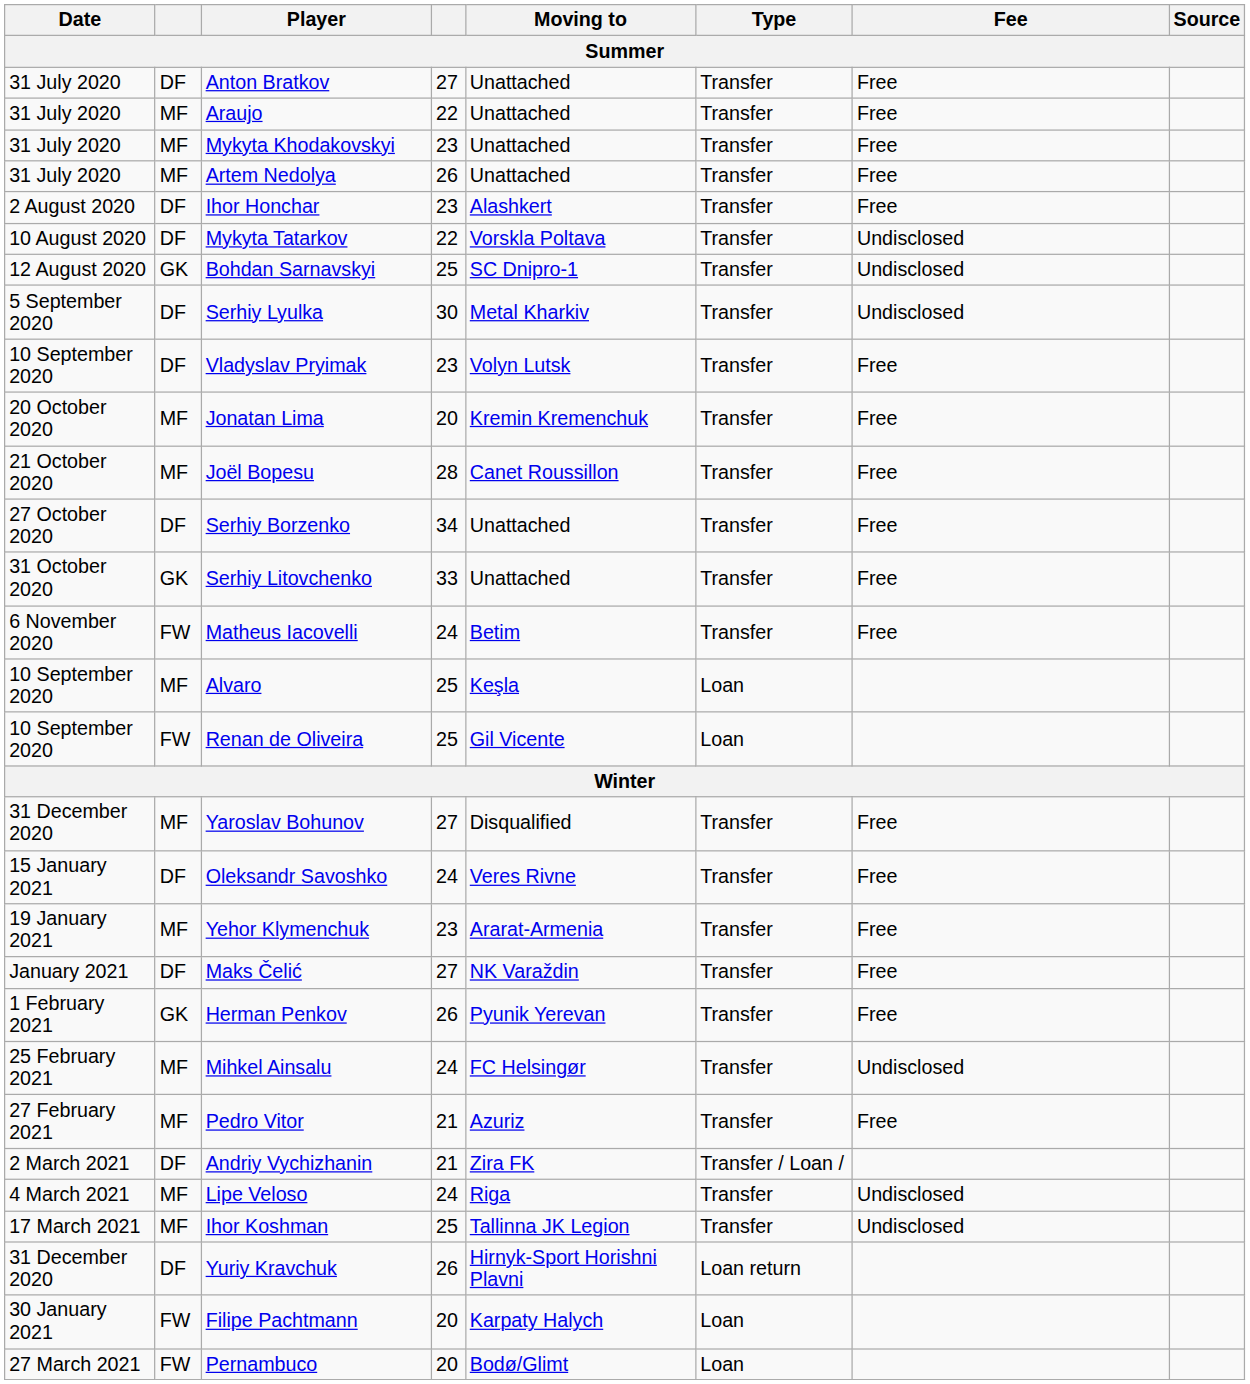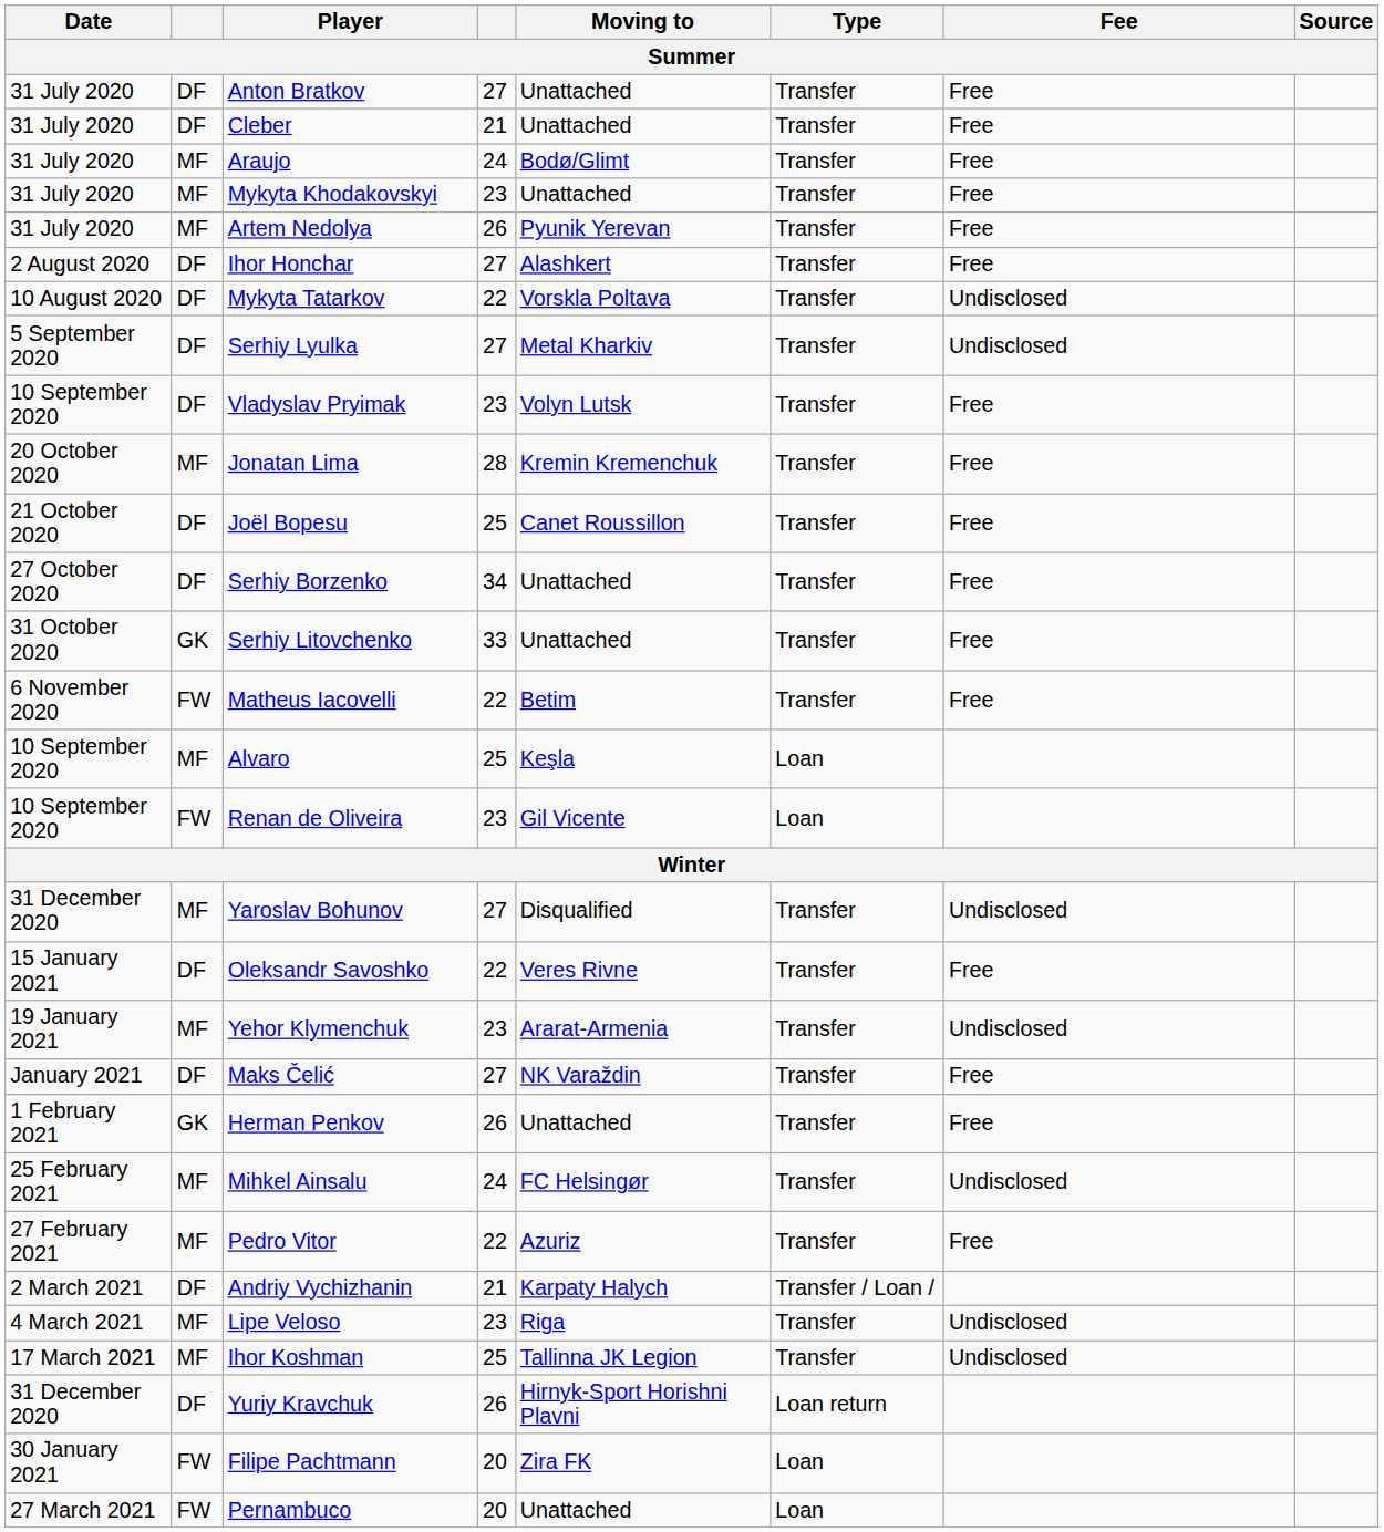 <table class="wikitable sortable">
 <tr>
 <th style="width:115px;">Date</th>
 <th style="width:30px;"></th>
 <th style="width:180px;">Player</th>
 <th style="width:20px;"></th>
 <th style="width:180px;">Moving to</th>
 <th style="width:120px;" class="unsortable">Type</th>
 <th style="width:250px;" class="unsortable">Fee</th>
 <th style="width:20px;">Source</th>
 </tr>
 <tr>
 <th colspan=8>Summer</th>
 </tr>
 <tr>
 <td>31 July 2020</td>
 <td>DF</td>
 <td> <a href='#'>Anton Bratkov</a></td>
 <td>27</td>
 <td>Unattached</td>
 <td>Transfer</td>
 <td>Free</td>
 <td></td>
 </tr>
 <tr>
 <td>31 July 2020</td>
+<td>DF</td>
+<td> <a href='#'>Cleber</a></td>
+<td>21</td>
+<td>Unattached</td>
+<td>Transfer</td>
+<td>Free</td>
+<td></td>
+</tr>
+<tr>
+<td>31 July 2020</td>
 <td>MF</td>
 <td> <a href='#'>Araujo</a></td>
-<td>22</td>
-<td>Unattached</td>
+<td>24</td>
+<td> <a href='#'>Bodø/Glimt</a></td>
 <td>Transfer</td>
 <td>Free</td>
 <td></td>
 </tr>
 <tr>
 <td>31 July 2020</td>
 <td>MF</td>
 <td> <a href='#'>Mykyta Khodakovskyi</a></td>
 <td>23</td>
 <td>Unattached</td>
 <td>Transfer</td>
 <td>Free</td>
 <td></td>
 </tr>
 <tr>
 <td>31 July 2020</td>
 <td>MF</td>
 <td> <a href='#'>Artem Nedolya</a></td>
 <td>26</td>
-<td>Unattached</td>
+<td> <a href='#'>Pyunik Yerevan</a></td>
 <td>Transfer</td>
 <td>Free</td>
 <td></td>
 </tr>
 <tr>
 <td>2 August 2020</td>
 <td>DF</td>
 <td> <a href='#'>Ihor Honchar</a></td>
-<td>23</td>
+<td>27</td>
 <td> <a href='#'>Alashkert</a></td>
 <td>Transfer</td>
 <td>Free</td>
 <td></td>
 </tr>
 <tr>
 <td>10 August 2020</td>
 <td>DF</td>
 <td> <a href='#'>Mykyta Tatarkov</a></td>
 <td>22</td>
 <td> <a href='#'>Vorskla Poltava</a></td>
 <td>Transfer</td>
 <td>Undisclosed</td>
 <td></td>
 </tr>
 <tr>
-<td>12 August 2020</td>
-<td>GK</td>
-<td> <a href='#'>Bohdan Sarnavskyi</a></td>
-<td>25</td>
-<td> <a href='#'>SC Dnipro-1</a></td>
-<td>Transfer</td>
-<td>Undisclosed</td>
-<td></td>
-</tr>
-<tr>
 <td>5 September 2020</td>
 <td>DF</td>
 <td> <a href='#'>Serhiy Lyulka</a></td>
-<td>30</td>
+<td>27</td>
 <td> <a href='#'>Metal Kharkiv</a></td>
 <td>Transfer</td>
 <td>Undisclosed</td>
 <td></td>
 </tr>
 <tr>
 <td>10 September 2020</td>
 <td>DF</td>
 <td> <a href='#'>Vladyslav Pryimak</a></td>
 <td>23</td>
 <td> <a href='#'>Volyn Lutsk</a></td>
 <td>Transfer</td>
 <td>Free</td>
 <td></td>
 </tr>
 <tr>
 <td>20 October 2020</td>
 <td>MF</td>
 <td> <a href='#'>Jonatan Lima</a></td>
-<td>20</td>
+<td>28</td>
 <td> <a href='#'>Kremin Kremenchuk</a></td>
 <td>Transfer</td>
 <td>Free</td>
 <td></td>
 </tr>
 <tr>
 <td>21 October 2020</td>
-<td>MF</td>
+<td>DF</td>
 <td> <a href='#'>Joël Bopesu</a></td>
-<td>28</td>
+<td>25</td>
 <td> <a href='#'>Canet Roussillon</a></td>
 <td>Transfer</td>
 <td>Free</td>
 <td></td>
 </tr>
 <tr>
 <td>27 October 2020</td>
 <td>DF</td>
 <td> <a href='#'>Serhiy Borzenko</a></td>
 <td>34</td>
 <td>Unattached</td>
 <td>Transfer</td>
 <td>Free</td>
 <td></td>
 </tr>
 <tr>
 <td>31 October 2020</td>
 <td>GK</td>
 <td> <a href='#'>Serhiy Litovchenko</a></td>
 <td>33</td>
 <td>Unattached</td>
 <td>Transfer</td>
 <td>Free</td>
 <td></td>
 </tr>
 <tr>
 <td>6 November 2020</td>
 <td>FW</td>
 <td> <a href='#'>Matheus Iacovelli</a></td>
-<td>24</td>
+<td>22</td>
 <td> <a href='#'>Betim</a></td>
 <td>Transfer</td>
 <td>Free</td>
 <td></td>
 </tr>
 <tr>
 <td>10 September 2020</td>
 <td>MF</td>
 <td> <a href='#'>Alvaro</a></td>
 <td>25</td>
 <td> <a href='#'>Keşla</a></td>
 <td>Loan</td>
 <td></td>
 <td></td>
 </tr>
 <tr>
 <td>10 September 2020</td>
 <td>FW</td>
 <td> <a href='#'>Renan de Oliveira</a></td>
-<td>25</td>
+<td>23</td>
 <td> <a href='#'>Gil Vicente</a></td>
 <td>Loan</td>
 <td></td>
 <td></td>
 </tr>
 <tr>
 <th colspan=8>Winter</th>
 </tr>
 <tr>
 <td>31 December 2020</td>
 <td>MF</td>
 <td> <a href='#'>Yaroslav Bohunov</a></td>
 <td>27</td>
 <td>Disqualified</td>
 <td>Transfer</td>
-<td>Free</td>
+<td>Undisclosed</td>
 <td></td>
 </tr>
 <tr>
 <td>15 January 2021</td>
 <td>DF</td>
 <td> <a href='#'>Oleksandr Savoshko</a></td>
-<td>24</td>
+<td>22</td>
 <td> <a href='#'>Veres Rivne</a></td>
 <td>Transfer</td>
 <td>Free</td>
 <td></td>
 </tr>
 <tr>
 <td>19 January 2021</td>
 <td>MF</td>
 <td> <a href='#'>Yehor Klymenchuk</a></td>
 <td>23</td>
 <td> <a href='#'>Ararat-Armenia</a></td>
 <td>Transfer</td>
-<td>Free</td>
+<td>Undisclosed</td>
 <td></td>
 </tr>
 <tr>
 <td>January 2021</td>
 <td>DF</td>
 <td> <a href='#'>Maks Čelić</a></td>
 <td>27</td>
 <td> <a href='#'>NK Varaždin</a></td>
 <td>Transfer</td>
 <td>Free</td>
 <td></td>
 </tr>
 <tr>
 <td>1 February 2021</td>
 <td>GK</td>
 <td> <a href='#'>Herman Penkov</a></td>
 <td>26</td>
-<td> <a href='#'>Pyunik Yerevan</a></td>
+<td>Unattached</td>
 <td>Transfer</td>
 <td>Free</td>
 <td></td>
 </tr>
 <tr>
 <td>25 February 2021</td>
 <td>MF</td>
 <td> <a href='#'>Mihkel Ainsalu</a></td>
 <td>24</td>
 <td> <a href='#'>FC Helsingør</a></td>
 <td>Transfer</td>
 <td>Undisclosed</td>
 <td></td>
 </tr>
 <tr>
 <td>27 February 2021</td>
 <td>MF</td>
 <td> <a href='#'>Pedro Vitor</a></td>
-<td>21</td>
+<td>22</td>
 <td> <a href='#'>Azuriz</a></td>
 <td>Transfer</td>
 <td>Free</td>
 <td></td>
 </tr>
 <tr>
 <td>2 March 2021</td>
 <td>DF</td>
 <td> <a href='#'>Andriy Vychizhanin</a></td>
 <td>21</td>
-<td> <a href='#'>Zira FK</a></td>
+<td> <a href='#'>Karpaty Halych</a></td>
 <td>Transfer / Loan /</td>
 <td></td>
 <td></td>
 </tr>
 <tr>
 <td>4 March 2021</td>
 <td>MF</td>
 <td> <a href='#'>Lipe Veloso</a></td>
-<td>24</td>
+<td>23</td>
 <td> <a href='#'>Riga</a></td>
 <td>Transfer</td>
 <td>Undisclosed</td>
 <td></td>
 </tr>
 <tr>
 <td>17 March 2021</td>
 <td>MF</td>
 <td> <a href='#'>Ihor Koshman</a></td>
 <td>25</td>
 <td> <a href='#'>Tallinna JK Legion</a></td>
 <td>Transfer</td>
 <td>Undisclosed</td>
 <td></td>
 </tr>
 <tr>
 <td>31 December 2020</td>
 <td>DF</td>
 <td> <a href='#'>Yuriy Kravchuk</a></td>
 <td>26</td>
 <td> <a href='#'>Hirnyk-Sport Horishni Plavni</a></td>
 <td>Loan return</td>
 <td></td>
 <td></td>
 </tr>
 <tr>
 <td>30 January 2021</td>
 <td>FW</td>
 <td> <a href='#'>Filipe Pachtmann</a></td>
 <td>20</td>
-<td> <a href='#'>Karpaty Halych</a></td>
+<td> <a href='#'>Zira FK</a></td>
 <td>Loan</td>
 <td></td>
 <td></td>
 </tr>
 <tr>
 <td>27 March 2021</td>
 <td>FW</td>
 <td> <a href='#'>Pernambuco</a></td>
 <td>20</td>
-<td> <a href='#'>Bodø/Glimt</a></td>
+<td>Unattached</td>
 <td>Loan</td>
 <td></td>
 <td></td>
 </tr>
 <tr>
 </tr>
 </table>
